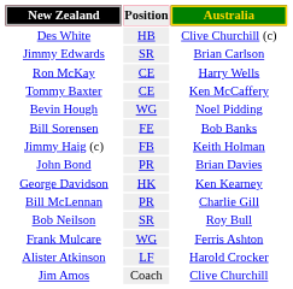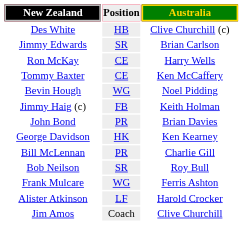 <table align=right style="font-size:90%; margin-left:1em">
 <tr bgcolor=#FF0033>
 <th align="centre" width="126" style="border: 2px solid silver; background: Black; color: white">New Zealand</th>
 <th align="center" style="background: #eeeeee; color: black">Position</th>
 <th align="centre" width="126" style="border: 2px solid gold; background: green; color: gold">Australia</th>
 </tr>
 <tr>
 <td align="center"><a href='#'>Des White</a></td>
 <td align="center" style="background: #eeeeee"><a href='#'>HB</a></td>
 <td align="center"><a href='#'>Clive Churchill</a> (c)</td>
 </tr>
 <tr>
 <td align="center"><a href='#'>Jimmy Edwards</a></td>
 <td align="center" style="background: #eeeeee"><a href='#'>SR</a></td>
 <td align="center"><a href='#'>Brian Carlson</a></td>
 </tr>
 <tr>
 <td align="center"><a href='#'>Ron McKay</a></td>
 <td align="center" style="background: #eeeeee"><a href='#'>CE</a></td>
 <td align="center"><a href='#'>Harry Wells</a></td>
 </tr>
 <tr>
 <td align="center"><a href='#'>Tommy Baxter</a></td>
 <td align="center" style="background: #eeeeee"><a href='#'>CE</a></td>
 <td align="center"><a href='#'>Ken McCaffery</a></td>
 </tr>
 <tr>
 <td align="center"><a href='#'>Bevin Hough</a></td>
 <td align="center" style="background: #eeeeee"><a href='#'>WG</a></td>
 <td align="center"><a href='#'>Noel Pidding</a></td>
-</tr>
-<tr>
-<td align="center"><a href='#'>Bill Sorensen</a></td>
-<td align="center" style="background: #eeeeee"><a href='#'>FE</a></td>
-<td align="center"><a href='#'>Bob Banks</a></td>
 </tr>
 <tr>
 <td align="center"><a href='#'>Jimmy Haig</a> (c)</td>
 <td align="center" style="background: #eeeeee"><a href='#'>FB</a></td>
 <td align="center"><a href='#'>Keith Holman</a></td>
 </tr>
 <tr>
 <td align="center"><a href='#'>John Bond</a></td>
 <td align="center" style="background: #eeeeee"><a href='#'>PR</a></td>
 <td align="center"><a href='#'>Brian Davies</a></td>
 </tr>
 <tr>
 <td align="center"><a href='#'>George Davidson</a></td>
 <td align="center" style="background: #eeeeee"><a href='#'>HK</a></td>
 <td align="center"><a href='#'>Ken Kearney</a></td>
 </tr>
 <tr>
 <td align="center"><a href='#'>Bill McLennan</a></td>
 <td align="center" style="background: #eeeeee"><a href='#'>PR</a></td>
 <td align="center"><a href='#'>Charlie Gill</a></td>
 </tr>
 <tr>
 <td align="center"><a href='#'>Bob Neilson</a></td>
 <td align="center" style="background: #eeeeee"><a href='#'>SR</a></td>
 <td align="center"><a href='#'>Roy Bull</a></td>
 </tr>
 <tr>
 <td align="center"><a href='#'>Frank Mulcare</a></td>
 <td align="center" style="background: #eeeeee"><a href='#'>WG</a></td>
 <td align="center"><a href='#'>Ferris Ashton</a></td>
 </tr>
 <tr>
 <td align="center"><a href='#'>Alister Atkinson</a></td>
 <td align="center" style="background: #eeeeee"><a href='#'>LF</a></td>
 <td align="center"><a href='#'>Harold Crocker</a></td>
 </tr>
 <tr>
 <td align="center"><a href='#'>Jim Amos</a></td>
 <td align="center" style="background: #eeeeee">Coach</td>
 <td align="center"><a href='#'>Clive Churchill</a></td>
 </tr>
 </table>
